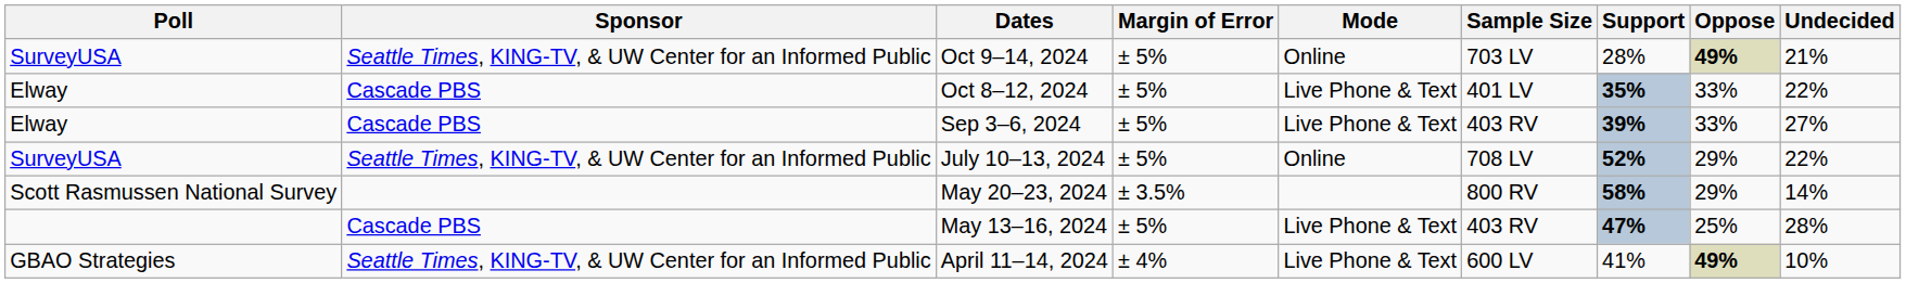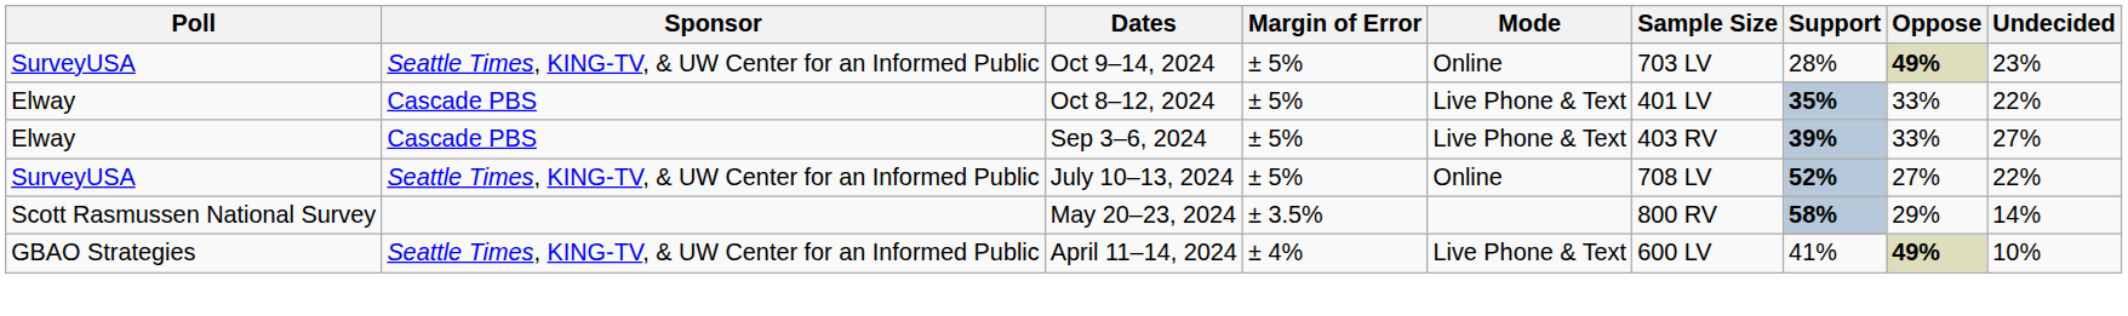 <table class="wikitable">
 <tr>
 <th>Poll</th>
 <th>Sponsor</th>
 <th>Dates</th>
 <th>Margin of Error</th>
 <th>Mode</th>
 <th>Sample Size</th>
 <th>Support</th>
 <th>Oppose</th>
 <th>Undecided</th>
 </tr>
 <tr>
 <td><a href='#'>SurveyUSA</a></td>
 <td><em><a href='#'>Seattle Times</a></em>, <a href='#'>KING-TV</a>, & UW Center for an Informed Public</td>
 <td>Oct 9–14, 2024</td>
 <td>± 5%</td>
 <td>Online</td>
 <td>703 LV</td>
 <td>28%</td>
 <td style="background-color:#DEDEBD"><strong>49%</strong></td>
-<td>21%</td>
+<td>23%</td>
 </tr>
 <tr>
 <td>Elway</td>
 <td><a href='#'>Cascade PBS</a></td>
 <td>Oct 8–12, 2024</td>
 <td>± 5%</td>
 <td>Live Phone & Text</td>
 <td>401 LV</td>
 <td style="background-color:#B6C8D9"><strong>35%</strong></td>
 <td>33%</td>
 <td>22%</td>
 </tr>
 <tr>
 <td>Elway</td>
 <td><a href='#'>Cascade PBS</a></td>
 <td>Sep 3–6, 2024</td>
 <td>± 5%</td>
 <td>Live Phone & Text</td>
 <td>403 RV</td>
 <td style="background-color:#B6C8D9"><strong>39%</strong></td>
 <td>33%</td>
 <td>27%</td>
 </tr>
 <tr>
 <td><a href='#'>SurveyUSA</a></td>
 <td><em><a href='#'>Seattle Times</a></em>, <a href='#'>KING-TV</a>, & UW Center for an Informed Public</td>
 <td>July 10–13, 2024</td>
 <td>± 5%</td>
 <td>Online</td>
 <td>708 LV</td>
 <td style="background-color:#B6C8D9"><strong>52%</strong></td>
-<td>29%</td>
+<td>27%</td>
 <td>22%</td>
 </tr>
 <tr>
 <td>Scott Rasmussen National Survey</td>
 <td></td>
 <td>May 20–23, 2024</td>
 <td>± 3.5%</td>
 <td></td>
 <td>800 RV</td>
 <td style="background-color:#B6C8D9"><strong>58%</strong></td>
 <td>29%</td>
 <td>14%</td>
 </tr>
 <tr>
-<td></td>
-<td><a href='#'>Cascade PBS</a></td>
-<td>May 13–16, 2024</td>
-<td>± 5%</td>
-<td>Live Phone & Text</td>
-<td>403 RV</td>
-<td style="background-color:#B6C8D9"><strong>47%</strong></td>
-<td>25%</td>
-<td>28%</td>
-</tr>
-<tr>
 <td>GBAO Strategies</td>
 <td><em><a href='#'>Seattle Times</a></em>, <a href='#'>KING-TV</a>, & UW Center for an Informed Public</td>
 <td>April 11–14, 2024</td>
 <td>± 4%</td>
 <td>Live Phone & Text</td>
 <td>600 LV</td>
 <td>41%</td>
 <td style="background-color:#DEDEBD"><strong>49%</strong></td>
 <td>10%</td>
 </tr>
 </table>
